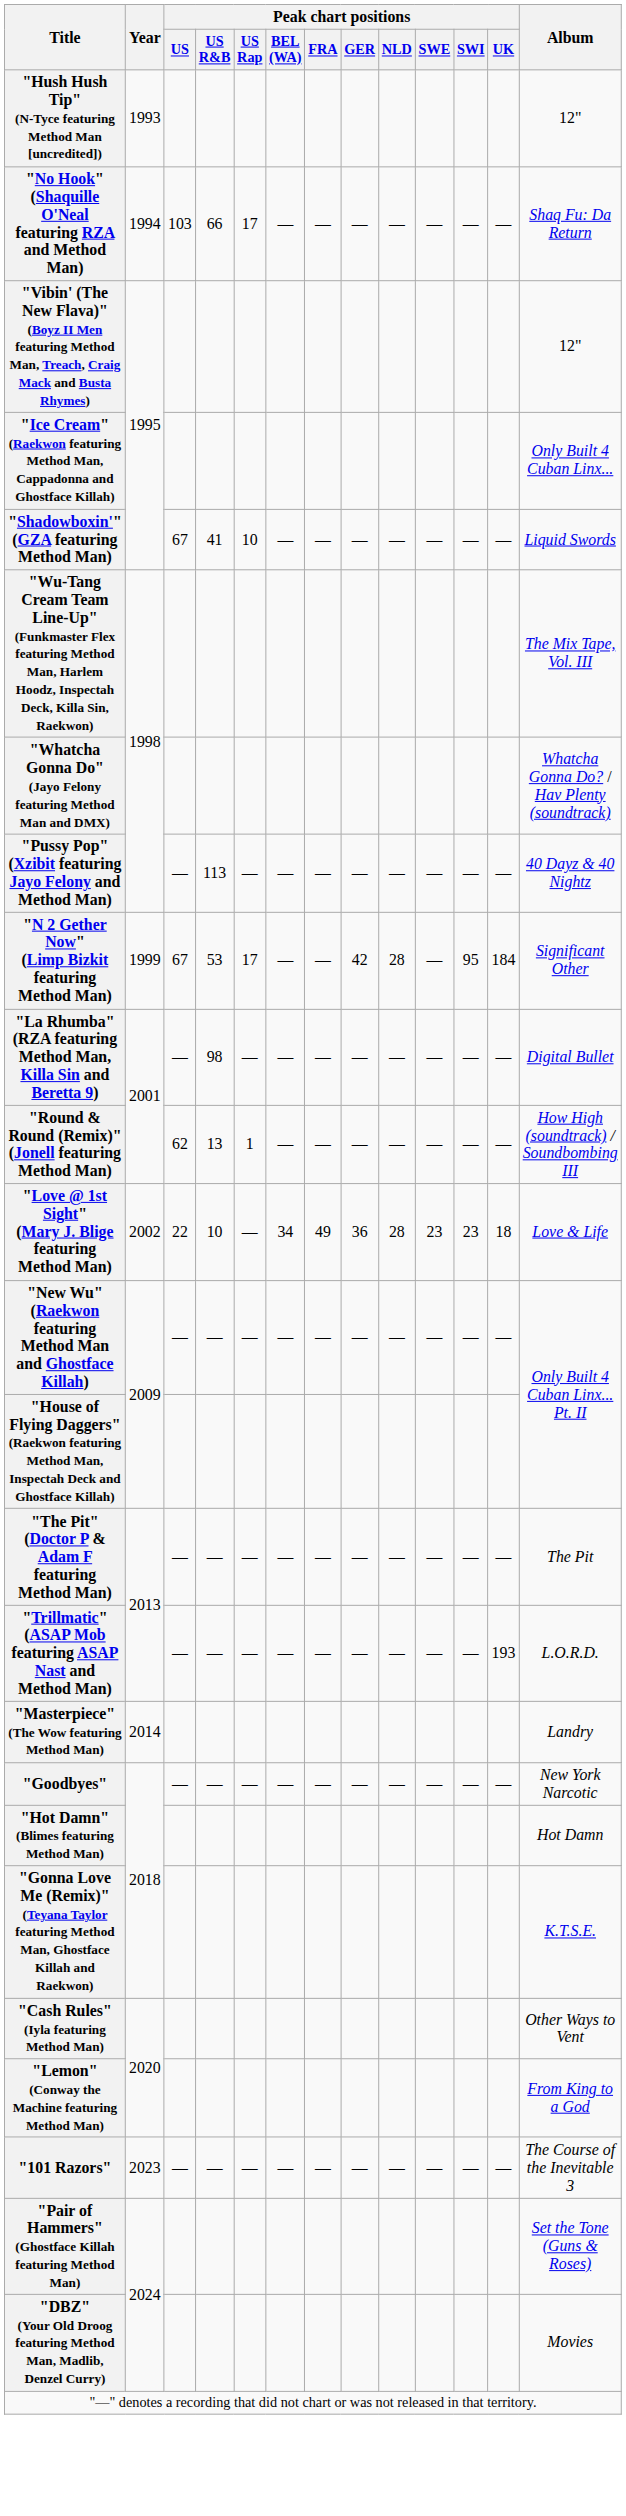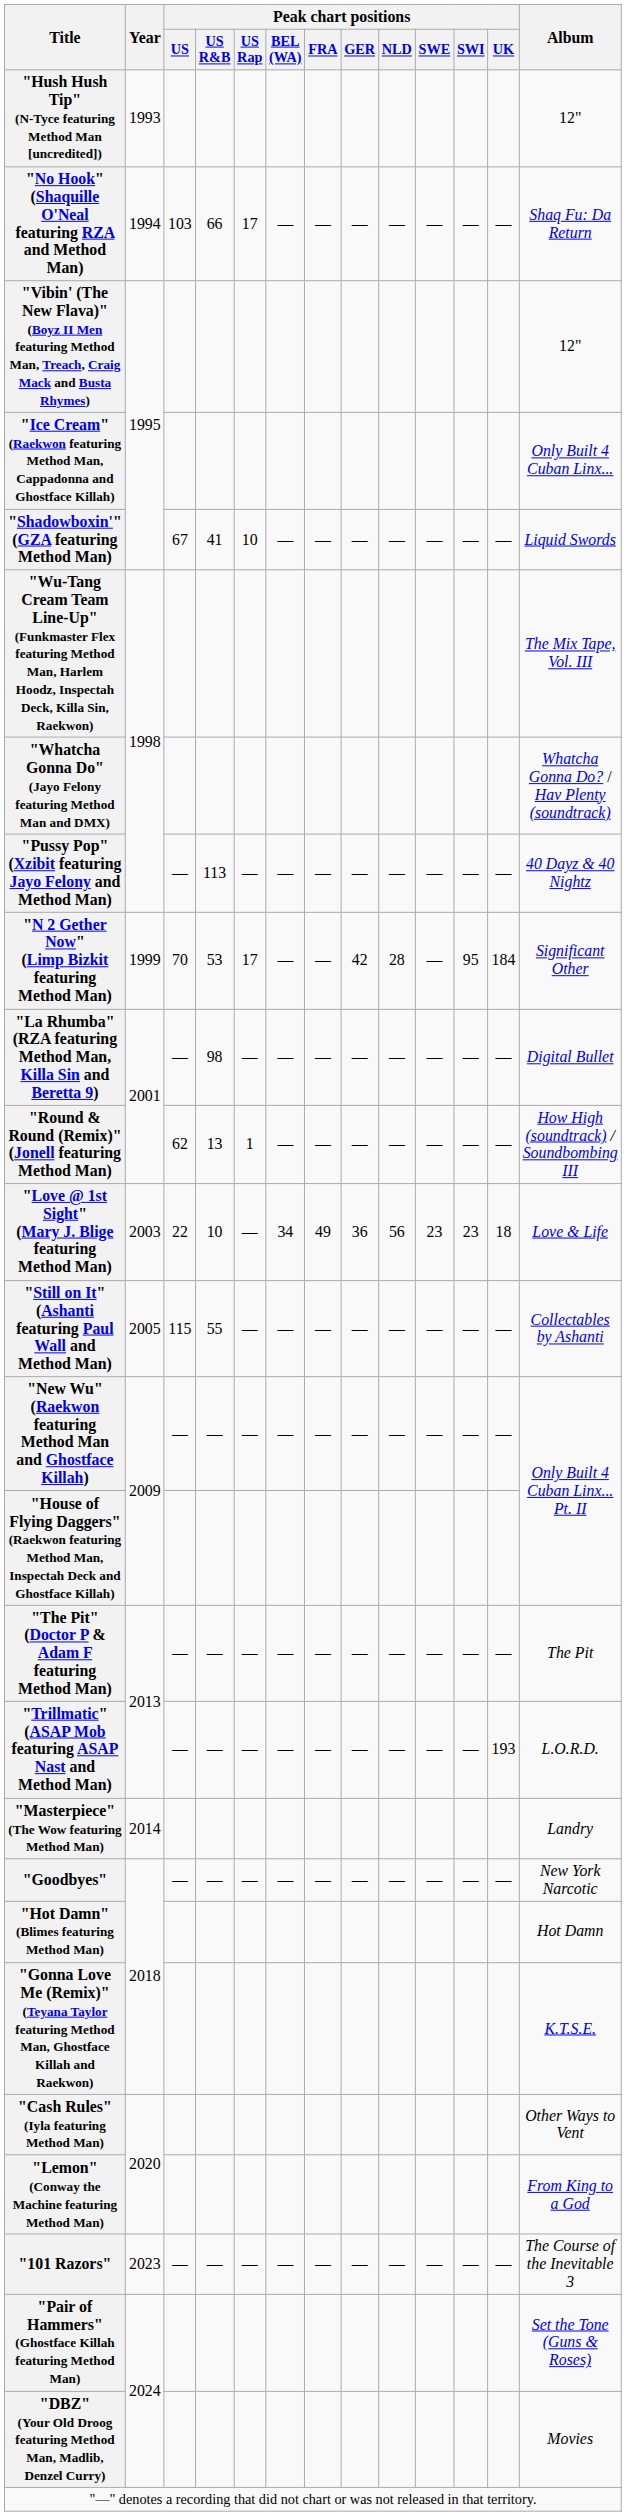 <table class="wikitable plainrowheaders" style="text-align:center;">
 <tr>
 <th scope="col" rowspan="2" style="width:18em;">Title</th>
 <th scope="col" rowspan="2">Year</th>
 <th scope="col" colspan="10">Peak chart positions</th>
 <th scope="col" rowspan="2">Album</th>
 </tr>
 <tr>
 <th scope="col" style="width:3em;font-size:90%;"><a href='#'>US</a><br></th>
 <th scope="col" style="width:3em;font-size:90%;"><a href='#'>US<br>R&B</a><br></th>
 <th scope="col" style="width:3em;font-size:90%;"><a href='#'>US<br>Rap</a><br></th>
 <th scope="col" style="width:3em;font-size:90%;"><a href='#'>BEL<br>(WA)</a><br></th>
 <th scope="col" style="width:3em;font-size:90%;"><a href='#'>FRA</a><br></th>
 <th scope="col" style="width:3em;font-size:90%;"><a href='#'>GER</a><br></th>
 <th scope="col" style="width:3em;font-size:90%;"><a href='#'>NLD</a><br></th>
 <th scope="col" style="width:3em;font-size:90%;"><a href='#'>SWE</a><br></th>
 <th scope="col" style="width:3em;font-size:90%;"><a href='#'>SWI</a><br></th>
 <th scope="col" style="width:3em;font-size:90%;"><a href='#'>UK</a><br></th>
 </tr>
 <tr>
 <th scope="row">"Hush Hush Tip"<br><small>(N-Tyce featuring Method Man [uncredited])</small></th>
 <td>1993</td>
 <td></td>
 <td></td>
 <td></td>
 <td></td>
 <td></td>
 <td></td>
 <td></td>
 <td></td>
 <td></td>
 <td></td>
 <td>12"</td>
 </tr>
 <tr>
 <th scope="row">"<a href='#'>No Hook</a>"<br><span>(<a href='#'>Shaquille O'Neal</a> featuring <a href='#'>RZA</a> and Method Man)</span></th>
 <td>1994</td>
 <td>103</td>
 <td>66</td>
 <td>17</td>
 <td>—</td>
 <td>—</td>
 <td>—</td>
 <td>—</td>
 <td>—</td>
 <td>—</td>
 <td>—</td>
 <td><em><a href='#'>Shaq Fu: Da Return</a></em></td>
 </tr>
 <tr>
 <th scope="row">"Vibin' (The New Flava)"<br><small>(<a href='#'>Boyz II Men</a> featuring Method Man, <a href='#'>Treach</a>, <a href='#'>Craig Mack</a> and <a href='#'>Busta Rhymes</a>)</small></th>
 <td rowspan="3">1995</td>
 <td></td>
 <td></td>
 <td></td>
 <td></td>
 <td></td>
 <td></td>
 <td></td>
 <td></td>
 <td></td>
 <td></td>
 <td>12"</td>
 </tr>
 <tr>
 <th scope="row">"<a href='#'>Ice Cream</a>"<br><small>(<a href='#'>Raekwon</a> featuring Method Man, Cappadonna and Ghostface Killah)</small></th>
 <td></td>
 <td></td>
 <td></td>
 <td></td>
 <td></td>
 <td></td>
 <td></td>
 <td></td>
 <td></td>
 <td></td>
 <td><em><a href='#'>Only Built 4 Cuban Linx...</a></em></td>
 </tr>
 <tr>
 <th scope="row">"<a href='#'>Shadowboxin'</a>"<br><span>(<a href='#'>GZA</a> featuring Method Man)</span></th>
 <td>67</td>
 <td>41</td>
 <td>10</td>
 <td>—</td>
 <td>—</td>
 <td>—</td>
 <td>—</td>
 <td>—</td>
 <td>—</td>
 <td>—</td>
 <td><em><a href='#'>Liquid Swords</a></em></td>
 </tr>
 <tr>
 <th scope="row">"Wu-Tang Cream Team Line-Up" <small>(Funkmaster Flex featuring Method Man, Harlem Hoodz, Inspectah Deck, Killa Sin, Raekwon)</small></th>
 <td rowspan="3">1998</td>
 <td></td>
 <td></td>
 <td></td>
 <td></td>
 <td></td>
 <td></td>
 <td></td>
 <td></td>
 <td></td>
 <td></td>
 <td><em><a href='#'>The Mix Tape, Vol. III</a></em></td>
 </tr>
 <tr>
 <th scope="row">"Whatcha Gonna Do"<br><small>(Jayo Felony featuring Method Man and DMX)</small></th>
 <td></td>
 <td></td>
 <td></td>
 <td></td>
 <td></td>
 <td></td>
 <td></td>
 <td></td>
 <td></td>
 <td></td>
 <td><a href='#'><em>Whatcha Gonna Do?</em></a> / <em><a href='#'>Hav Plenty (soundtrack)</a></em></td>
 </tr>
 <tr>
 <th scope="row">"Pussy Pop"<br><span>(<a href='#'>Xzibit</a> featuring <a href='#'>Jayo Felony</a> and Method Man)</span></th>
 <td>—</td>
 <td>113</td>
 <td>—</td>
 <td>—</td>
 <td>—</td>
 <td>—</td>
 <td>—</td>
 <td>—</td>
 <td>—</td>
 <td>—</td>
 <td><em><a href='#'>40 Dayz & 40 Nightz</a></em></td>
 </tr>
 <tr>
 <th scope="row">"<a href='#'>N 2 Gether Now</a>"<br><span>(<a href='#'>Limp Bizkit</a> featuring Method Man)</span></th>
 <td>1999</td>
-<td>67</td>
+<td>70</td>
 <td>53</td>
 <td>17</td>
 <td>—</td>
 <td>—</td>
 <td>42</td>
 <td>28</td>
 <td>—</td>
 <td>95</td>
 <td>184</td>
 <td><em><a href='#'>Significant Other</a></em></td>
 </tr>
 <tr>
 <th scope="row">"La Rhumba"<br><span>(RZA featuring Method Man, <a href='#'>Killa Sin</a> and <a href='#'>Beretta 9</a>)</span></th>
 <td rowspan="2">2001</td>
 <td>—</td>
 <td>98</td>
 <td>—</td>
 <td>—</td>
 <td>—</td>
 <td>—</td>
 <td>—</td>
 <td>—</td>
 <td>—</td>
 <td>—</td>
 <td><em><a href='#'>Digital Bullet</a></em></td>
 </tr>
 <tr>
 <th scope="row">"Round & Round (Remix)"<br><span>(<a href='#'>Jonell</a> featuring Method Man)</span></th>
 <td>62</td>
 <td>13</td>
 <td>1</td>
 <td>—</td>
 <td>—</td>
 <td>—</td>
 <td>—</td>
 <td>—</td>
 <td>—</td>
 <td>—</td>
 <td><em><a href='#'>How High (soundtrack)</a> / <a href='#'>Soundbombing III</a></em></td>
 </tr>
 <tr>
 <th scope="row">"<a href='#'>Love @ 1st Sight</a>"<br><span>(<a href='#'>Mary J. Blige</a> featuring Method Man)</span></th>
-<td>2002</td>
+<td>2003</td>
 <td>22</td>
 <td>10</td>
 <td>—</td>
 <td>34</td>
 <td>49</td>
 <td>36</td>
-<td>28</td>
+<td>56</td>
 <td>23</td>
 <td>23</td>
 <td>18</td>
 <td><em><a href='#'>Love & Life</a></em></td>
+</tr>
+<tr>
+<th scope="row">"<a href='#'>Still on It</a>"<br><span>(<a href='#'>Ashanti</a> featuring <a href='#'>Paul Wall</a> and Method Man)</span></th>
+<td>2005</td>
+<td>115</td>
+<td>55</td>
+<td>—</td>
+<td>—</td>
+<td>—</td>
+<td>—</td>
+<td>—</td>
+<td>—</td>
+<td>—</td>
+<td>—</td>
+<td><em><a href='#'>Collectables by Ashanti</a></em></td>
 </tr>
 <tr>
 <th scope="row">"New Wu"<br><span>(<a href='#'>Raekwon</a> featuring Method Man and <a href='#'>Ghostface Killah</a>)</span></th>
 <td rowspan="2">2009</td>
 <td>—</td>
 <td>—</td>
 <td>—</td>
 <td>—</td>
 <td>—</td>
 <td>—</td>
 <td>—</td>
 <td>—</td>
 <td>—</td>
 <td>—</td>
 <td rowspan="2"><em><a href='#'>Only Built 4 Cuban Linx... Pt. II</a></em></td>
 </tr>
 <tr>
 <th scope="row">"House of Flying Daggers"<br><small>(Raekwon featuring Method Man, Inspectah Deck and Ghostface Killah)</small></th>
 <td></td>
 <td></td>
 <td></td>
 <td></td>
 <td></td>
 <td></td>
 <td></td>
 <td></td>
 <td></td>
 <td></td>
 </tr>
 <tr>
 <th scope="row">"The Pit"<br><span>(<a href='#'>Doctor P</a> & <a href='#'>Adam F</a> featuring Method Man)</span></th>
 <td rowspan="2">2013</td>
 <td>—</td>
 <td>—</td>
 <td>—</td>
 <td>—</td>
 <td>—</td>
 <td>—</td>
 <td>—</td>
 <td>—</td>
 <td>—</td>
 <td>—</td>
 <td><em>The Pit</em></td>
 </tr>
 <tr>
 <th scope="row">"<a href='#'>Trillmatic</a>"<br><span>(<a href='#'>ASAP Mob</a> featuring <a href='#'>ASAP Nast</a> and Method Man)</span></th>
 <td>—</td>
 <td>—</td>
 <td>—</td>
 <td>—</td>
 <td>—</td>
 <td>—</td>
 <td>—</td>
 <td>—</td>
 <td>—</td>
 <td>193</td>
 <td><em>L.O.R.D.</em></td>
 </tr>
 <tr>
 <th scope="row">"Masterpiece"<br><small>(The Wow featuring Method Man)</small></th>
 <td>2014</td>
 <td></td>
 <td></td>
 <td></td>
 <td></td>
 <td></td>
 <td></td>
 <td></td>
 <td></td>
 <td></td>
 <td></td>
 <td><em>Landry</em></td>
 </tr>
 <tr>
 <th scope="row">"Goodbyes"<br></th>
 <td rowspan="3">2018</td>
 <td>—</td>
 <td>—</td>
 <td>—</td>
 <td>—</td>
 <td>—</td>
 <td>—</td>
 <td>—</td>
 <td>—</td>
 <td>—</td>
 <td>—</td>
 <td><em>New York Narcotic</em></td>
 </tr>
 <tr>
 <th scope="row">"Hot Damn"<br><small>(Blimes featuring Method Man)</small></th>
 <td></td>
 <td></td>
 <td></td>
 <td></td>
 <td></td>
 <td></td>
 <td></td>
 <td></td>
 <td></td>
 <td></td>
 <td><em>Hot Damn</em></td>
 </tr>
 <tr>
 <th scope="row">"Gonna Love Me (Remix)"<br><small>(<a href='#'>Teyana Taylor</a> featuring Method Man, Ghostface Killah and Raekwon)</small></th>
 <td></td>
 <td></td>
 <td></td>
 <td></td>
 <td></td>
 <td></td>
 <td></td>
 <td></td>
 <td></td>
 <td></td>
 <td><em><a href='#'>K.T.S.E.</a></em></td>
 </tr>
 <tr>
 <th scope="row">"Cash Rules"<br><small>(Iyla featuring Method Man)</small></th>
 <td rowspan="2">2020</td>
 <td></td>
 <td></td>
 <td></td>
 <td></td>
 <td></td>
 <td></td>
 <td></td>
 <td></td>
 <td></td>
 <td></td>
 <td><em>Other Ways to Vent</em></td>
 </tr>
 <tr>
 <th scope="row">"Lemon"<br><small>(Conway the Machine featuring Method Man)</small></th>
 <td></td>
 <td></td>
 <td></td>
 <td></td>
 <td></td>
 <td></td>
 <td></td>
 <td></td>
 <td></td>
 <td></td>
 <td><em><a href='#'>From King to a God</a></em></td>
 </tr>
 <tr>
 <th scope="row">"101 Razors"<br></th>
 <td>2023</td>
 <td>—</td>
 <td>—</td>
 <td>—</td>
 <td>—</td>
 <td>—</td>
 <td>—</td>
 <td>—</td>
 <td>—</td>
 <td>—</td>
 <td>—</td>
 <td><em>The Course of the Inevitable 3</em></td>
 </tr>
 <tr>
 <th scope="row">"Pair of Hammers"<br><small>(Ghostface Killah featuring Method Man)</small></th>
 <td rowspan="2">2024</td>
 <td></td>
 <td></td>
 <td></td>
 <td></td>
 <td></td>
 <td></td>
 <td></td>
 <td></td>
 <td></td>
 <td></td>
 <td><em><a href='#'>Set the Tone (Guns & Roses)</a></em></td>
 </tr>
 <tr>
 <th scope="row">"DBZ"<br><small>(Your Old Droog featuring Method Man, Madlib, Denzel Curry)</small></th>
 <td></td>
 <td></td>
 <td></td>
 <td></td>
 <td></td>
 <td></td>
 <td></td>
 <td></td>
 <td></td>
 <td></td>
 <td><em>Movies</em></td>
 </tr>
 <tr>
 <td colspan="13" style="font-size:90%">"—" denotes a recording that did not chart or was not released in that territory.</td>
 </tr>
 </table>
